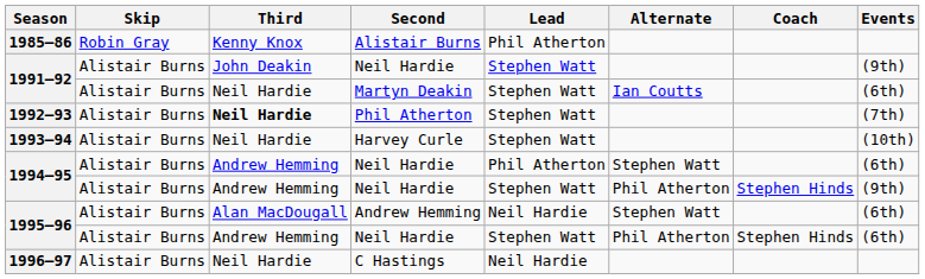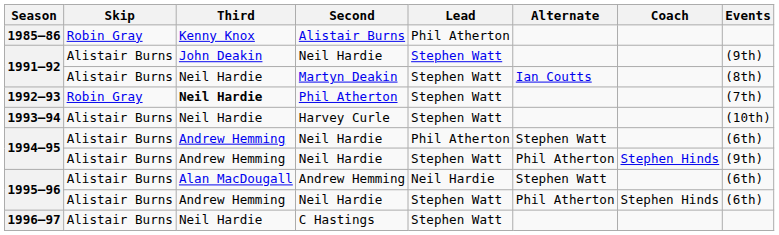 <table class="wikitable">
 <tr>
 <th scope="col">Season</th>
 <th scope="col">Skip</th>
 <th scope="col">Third</th>
 <th scope="col">Second</th>
 <th scope="col">Lead</th>
 <th scope="col">Alternate</th>
 <th scope="col">Coach</th>
 <th scope="col">Events</th>
 </tr>
 <tr>
 <th scope="row">1985–86</th>
 <td><a href='#'>Robin Gray</a></td>
 <td><a href='#'>Kenny Knox</a></td>
 <td><a href='#'>Alistair Burns</a></td>
 <td>Phil Atherton</td>
 <td></td>
 <td></td>
 <td></td>
 </tr>
 <tr>
 <th scope="row" rowspan=2>1991–92</th>
 <td>Alistair Burns</td>
 <td><a href='#'>John Deakin</a></td>
 <td>Neil Hardie</td>
 <td><a href='#'>Stephen Watt</a></td>
 <td></td>
 <td></td>
 <td> (9th)</td>
 </tr>
 <tr>
 <td>Alistair Burns</td>
 <td>Neil Hardie</td>
 <td><a href='#'>Martyn Deakin</a></td>
 <td>Stephen Watt</td>
 <td><a href='#'>Ian Coutts</a></td>
 <td></td>
-<td> (6th)</td>
+<td> (8th)</td>
 </tr>
 <tr>
 <th scope="row">1992–93</th>
-<td>Alistair Burns</td>
+<td><a href='#'>Robin Gray</a></td>
 <td><strong>Neil Hardie</strong></td>
 <td><a href='#'>Phil Atherton</a></td>
 <td>Stephen Watt</td>
 <td></td>
 <td></td>
 <td> (7th)</td>
 </tr>
 <tr>
 <th scope="row">1993–94</th>
 <td>Alistair Burns</td>
 <td>Neil Hardie</td>
 <td>Harvey Curle</td>
 <td>Stephen Watt</td>
 <td></td>
 <td></td>
 <td> (10th)</td>
 </tr>
 <tr>
 <th scope="row" rowspan=2>1994–95</th>
 <td>Alistair Burns</td>
 <td><a href='#'>Andrew Hemming</a></td>
 <td>Neil Hardie</td>
 <td>Phil Atherton</td>
 <td>Stephen Watt</td>
 <td></td>
 <td> (6th)</td>
 </tr>
 <tr>
 <td>Alistair Burns</td>
 <td>Andrew Hemming</td>
 <td>Neil Hardie</td>
 <td>Stephen Watt</td>
 <td>Phil Atherton</td>
 <td><a href='#'>Stephen Hinds</a></td>
 <td> (9th)</td>
 </tr>
 <tr>
 <th scope="row" rowspan=2>1995–96</th>
 <td>Alistair Burns</td>
 <td><a href='#'>Alan MacDougall</a></td>
 <td>Andrew Hemming</td>
 <td>Neil Hardie</td>
 <td>Stephen Watt</td>
 <td></td>
 <td> (6th)</td>
 </tr>
 <tr>
 <td>Alistair Burns</td>
 <td>Andrew Hemming</td>
 <td>Neil Hardie</td>
 <td>Stephen Watt</td>
 <td>Phil Atherton</td>
 <td>Stephen Hinds</td>
 <td> (6th)</td>
 </tr>
 <tr>
 <th scope="row">1996–97</th>
 <td>Alistair Burns</td>
 <td>Neil Hardie</td>
 <td>C Hastings</td>
-<td>Neil Hardie</td>
+<td>Stephen Watt</td>
 <td></td>
 <td></td>
 <td></td>
 </tr>
 </table>
